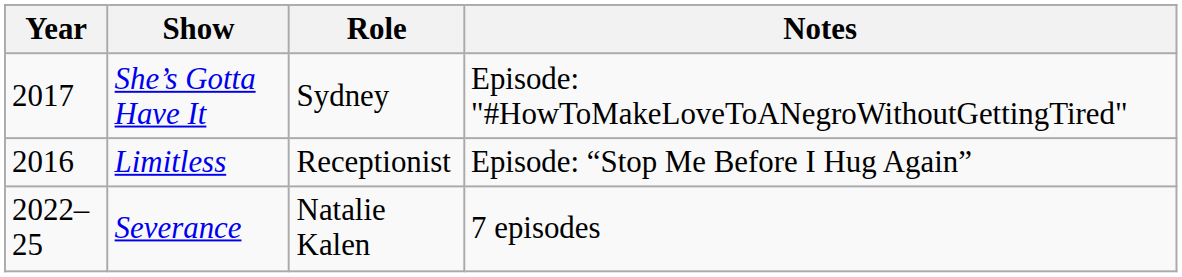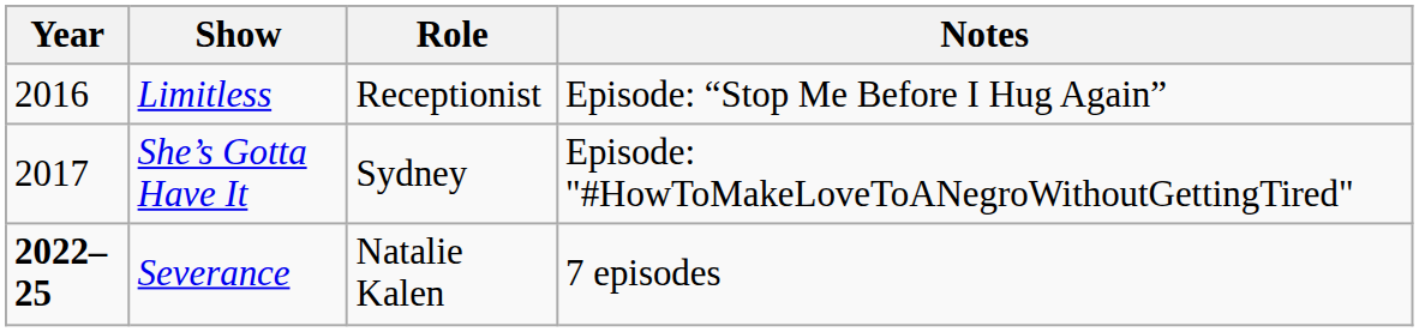 <table class="wikitable sortable">
 <tr>
 <th>Year</th>
 <th>Show</th>
 <th>Role</th>
 <th>Notes</th>
 </tr>
 <tr>
+<td>2016</td>
+<td><em><a href='#'>Limitless</a></em></td>
+<td>Receptionist</td>
+<td>Episode: “Stop Me Before I Hug Again”</td>
+</tr>
+<tr>
 <td>2017</td>
 <td><em><a href='#'>She’s Gotta Have It</a></em></td>
 <td>Sydney</td>
 <td>Episode: "#HowToMakeLoveToANegroWithoutGettingTired"</td>
 </tr>
 <tr>
-<td>2016</td>
-<td><em><a href='#'>Limitless</a></em></td>
-<td>Receptionist</td>
-<td>Episode: “Stop Me Before I Hug Again”</td>
-</tr>
-<tr>
-<td>2022–25</td>
+<td><strong>2022–25</strong></td>
 <td><em><a href='#'>Severance</a></em></td>
 <td>Natalie Kalen</td>
 <td>7 episodes</td>
 </tr>
 </table>
